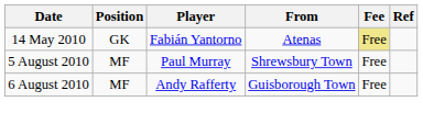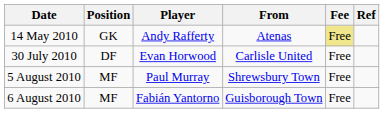 <table class="wikitable" style="font-size: 95%; text-align: center;">
 <tr>
 <th>Date</th>
 <th>Position</th>
 <th>Player</th>
 <th>From</th>
 <th>Fee</th>
 <th>Ref</th>
 </tr>
 <tr>
 <td>14 May 2010</td>
 <td>GK</td>
-<td><a href='#'>Fabián Yantorno</a></td>
+<td><a href='#'>Andy Rafferty</a></td>
 <td><a href='#'>Atenas</a></td>
 <td style="background: khaki;">Free</td>
+<td></td>
+</tr>
+<tr>
+<td>30 July 2010</td>
+<td>DF</td>
+<td><a href='#'>Evan Horwood</a></td>
+<td><a href='#'>Carlisle United</a></td>
+<td>Free</td>
 <td></td>
 </tr>
 <tr>
 <td>5 August 2010</td>
 <td>MF</td>
 <td><a href='#'>Paul Murray</a></td>
 <td><a href='#'>Shrewsbury Town</a></td>
 <td>Free</td>
 <td></td>
 </tr>
 <tr>
 <td>6 August 2010</td>
 <td>MF</td>
-<td><a href='#'>Andy Rafferty</a></td>
+<td><a href='#'>Fabián Yantorno</a></td>
 <td><a href='#'>Guisborough Town</a></td>
 <td>Free</td>
 <td></td>
 </tr>
 </table>
